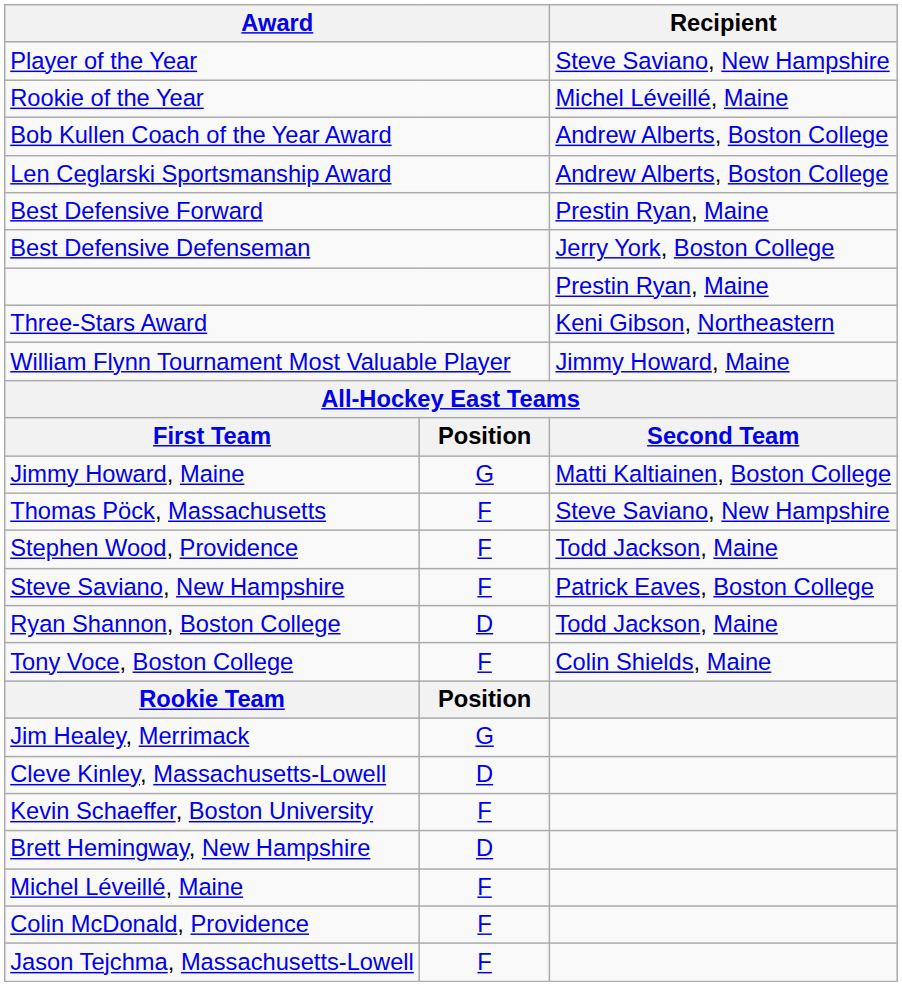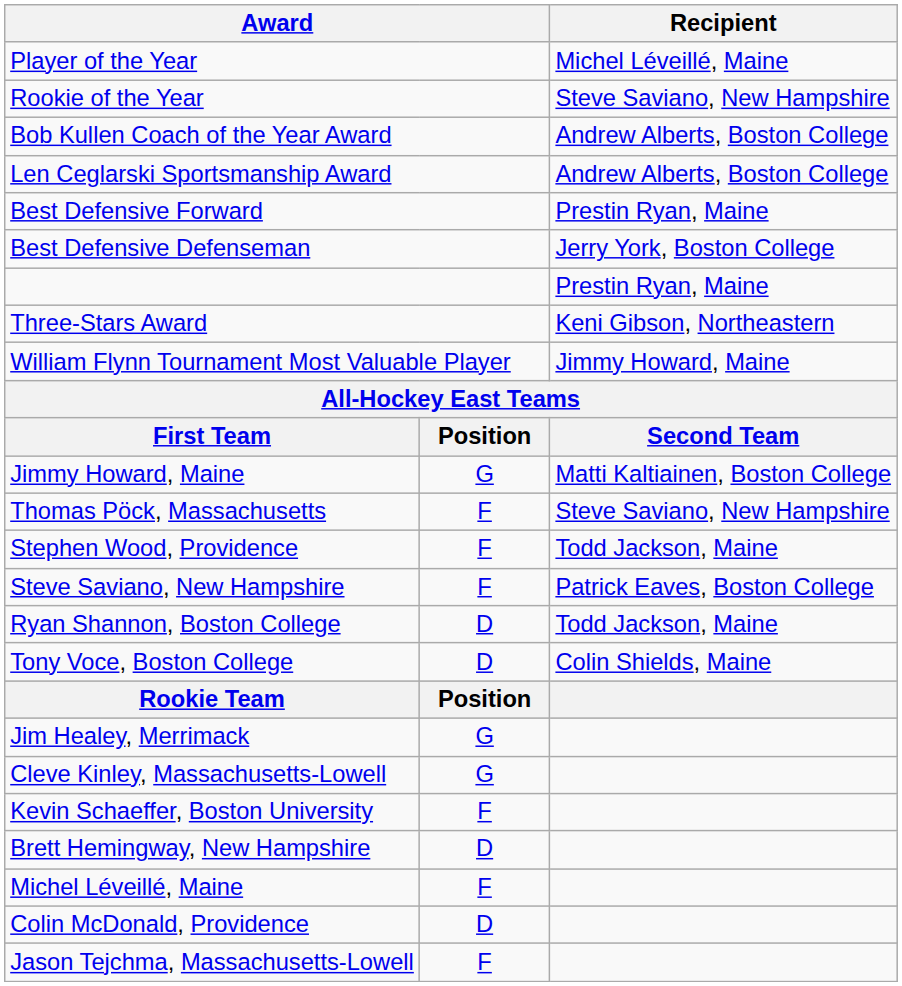 <table class="wikitable">
 <tr>
 <th colspan=2><a href='#'>Award</a></th>
 <th>Recipient</th>
 </tr>
 <tr>
 <td colspan=2><a href='#'>Player of the Year</a></td>
-<td><a href='#'>Steve Saviano</a>, <a href='#'>New Hampshire</a></td>
+<td><a href='#'>Michel Léveillé</a>, <a href='#'>Maine</a></td>
 </tr>
 <tr>
 <td colspan=2><a href='#'>Rookie of the Year</a></td>
-<td><a href='#'>Michel Léveillé</a>, <a href='#'>Maine</a></td>
+<td><a href='#'>Steve Saviano</a>, <a href='#'>New Hampshire</a></td>
 </tr>
 <tr>
 <td colspan=2><a href='#'>Bob Kullen Coach of the Year Award</a></td>
 <td><a href='#'>Andrew Alberts</a>, <a href='#'>Boston College</a></td>
 </tr>
 <tr>
 <td colspan=2><a href='#'>Len Ceglarski Sportsmanship Award</a></td>
 <td><a href='#'>Andrew Alberts</a>, <a href='#'>Boston College</a></td>
 </tr>
 <tr>
 <td colspan=2><a href='#'>Best Defensive Forward</a></td>
 <td><a href='#'>Prestin Ryan</a>, <a href='#'>Maine</a></td>
 </tr>
 <tr>
 <td colspan=2><a href='#'>Best Defensive Defenseman</a></td>
 <td><a href='#'>Jerry York</a>, <a href='#'>Boston College</a></td>
 </tr>
 <tr>
 <td colspan=2></td>
 <td><a href='#'>Prestin Ryan</a>, <a href='#'>Maine</a></td>
 </tr>
 <tr>
 <td colspan=2><a href='#'>Three-Stars Award</a></td>
 <td><a href='#'>Keni Gibson</a>, <a href='#'>Northeastern</a></td>
 </tr>
 <tr>
 <td colspan=2><a href='#'>William Flynn Tournament Most Valuable Player</a></td>
 <td><a href='#'>Jimmy Howard</a>, <a href='#'>Maine</a></td>
 </tr>
 <tr>
 <th colspan=3><a href='#'>All-Hockey East Teams</a></th>
 </tr>
 <tr>
 <th><a href='#'>First Team</a></th>
 <th>  Position  </th>
 <th><a href='#'>Second Team</a></th>
 </tr>
 <tr>
 <td><a href='#'>Jimmy Howard</a>, <a href='#'>Maine</a></td>
 <td align=center><a href='#'>G</a></td>
 <td><a href='#'>Matti Kaltiainen</a>, <a href='#'>Boston College</a></td>
 </tr>
 <tr>
 <td><a href='#'>Thomas Pöck</a>, <a href='#'>Massachusetts</a></td>
 <td align=center><a href='#'>F</a></td>
 <td><a href='#'>Steve Saviano</a>, <a href='#'>New Hampshire</a></td>
 </tr>
 <tr>
 <td><a href='#'>Stephen Wood</a>, <a href='#'>Providence</a></td>
 <td align=center><a href='#'>F</a></td>
 <td><a href='#'>Todd Jackson</a>, <a href='#'>Maine</a></td>
 </tr>
 <tr>
 <td><a href='#'>Steve Saviano</a>, <a href='#'>New Hampshire</a></td>
 <td align=center><a href='#'>F</a></td>
 <td><a href='#'>Patrick Eaves</a>, <a href='#'>Boston College</a></td>
 </tr>
 <tr>
 <td><a href='#'>Ryan Shannon</a>, <a href='#'>Boston College</a></td>
 <td align=center><a href='#'>D</a></td>
 <td><a href='#'>Todd Jackson</a>, <a href='#'>Maine</a></td>
 </tr>
 <tr>
 <td><a href='#'>Tony Voce</a>, <a href='#'>Boston College</a></td>
-<td align=center><a href='#'>F</a></td>
+<td align=center><a href='#'>D</a></td>
 <td><a href='#'>Colin Shields</a>, <a href='#'>Maine</a></td>
 </tr>
 <tr>
 <th><a href='#'>Rookie Team</a></th>
 <th>  Position  </th>
 <th></th>
 </tr>
 <tr>
 <td><a href='#'>Jim Healey</a>, <a href='#'>Merrimack</a></td>
 <td align=center><a href='#'>G</a></td>
 <td></td>
 </tr>
 <tr>
 <td><a href='#'>Cleve Kinley</a>, <a href='#'>Massachusetts-Lowell</a></td>
-<td align=center><a href='#'>D</a></td>
+<td align=center><a href='#'>G</a></td>
 <td></td>
 </tr>
 <tr>
 <td><a href='#'>Kevin Schaeffer</a>, <a href='#'>Boston University</a></td>
 <td align=center><a href='#'>F</a></td>
 <td></td>
 </tr>
 <tr>
 <td><a href='#'>Brett Hemingway</a>, <a href='#'>New Hampshire</a></td>
 <td align=center><a href='#'>D</a></td>
 <td></td>
 </tr>
 <tr>
 <td><a href='#'>Michel Léveillé</a>, <a href='#'>Maine</a></td>
 <td align=center><a href='#'>F</a></td>
 <td></td>
 </tr>
 <tr>
 <td><a href='#'>Colin McDonald</a>, <a href='#'>Providence</a></td>
-<td align=center><a href='#'>F</a></td>
+<td align=center><a href='#'>D</a></td>
 <td></td>
 </tr>
 <tr>
 <td><a href='#'>Jason Tejchma</a>, <a href='#'>Massachusetts-Lowell</a></td>
 <td align=center><a href='#'>F</a></td>
 <td></td>
 </tr>
 </table>
